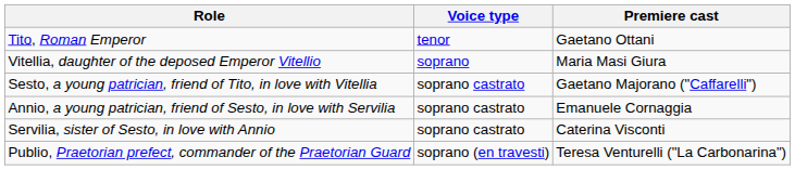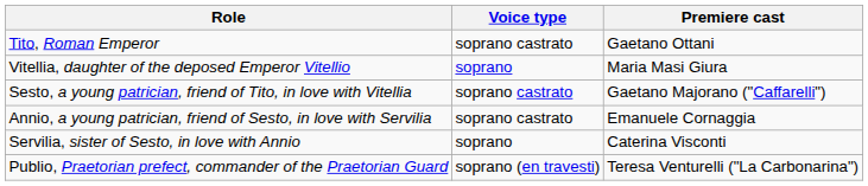 <table class="wikitable">
 <tr>
 <th>Role</th>
 <th><a href='#'>Voice type</a></th>
 <th>Premiere cast</th>
 </tr>
 <tr>
 <td><a href='#'>Tito</a>, <em><a href='#'>Roman</a> Emperor</em></td>
-<td><a href='#'>tenor</a></td>
+<td>soprano castrato</td>
 <td>Gaetano Ottani</td>
 </tr>
 <tr>
 <td>Vitellia, <em>daughter of the deposed Emperor <a href='#'>Vitellio</a></em></td>
 <td><a href='#'>soprano</a></td>
 <td>Maria Masi Giura</td>
 </tr>
 <tr>
 <td>Sesto, <em>a young <a href='#'>patrician</a>, friend of Tito, in love with Vitellia</em></td>
 <td>soprano <a href='#'>castrato</a></td>
 <td>Gaetano Majorano ("<a href='#'>Caffarelli</a>")</td>
 </tr>
 <tr>
 <td>Annio, <em>a young patrician, friend of Sesto, in love with Servilia</em></td>
 <td>soprano castrato</td>
 <td>Emanuele Cornaggia</td>
 </tr>
 <tr>
 <td>Servilia, <em>sister of Sesto, in love with Annio</em></td>
-<td>soprano castrato</td>
+<td>soprano</td>
 <td>Caterina Visconti</td>
 </tr>
 <tr>
 <td>Publio, <em><a href='#'>Praetorian prefect</a>, commander of the <a href='#'>Praetorian Guard</a></em></td>
 <td>soprano (<a href='#'>en travesti</a>)</td>
 <td>Teresa Venturelli ("La Carbonarina")</td>
 </tr>
 </table>
